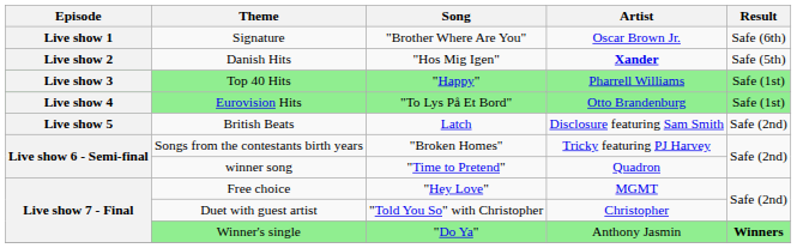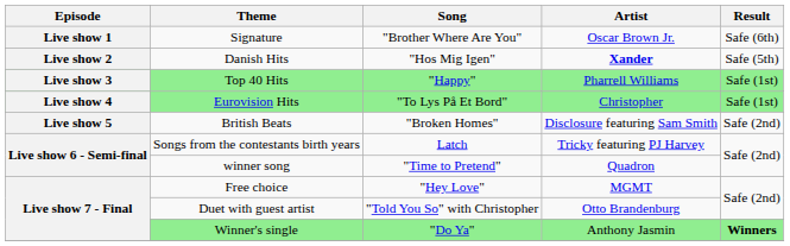 <table class="wikitable" style="text-align:center;">
 <tr>
 <th scope="col">Episode</th>
 <th scope="col">Theme</th>
 <th scope="col">Song</th>
 <th scope="col">Artist</th>
 <th scope="col">Result</th>
 </tr>
 <tr>
 <th scope="row">Live show 1</th>
 <td>Signature</td>
 <td>"Brother Where Are You"</td>
 <td><a href='#'>Oscar Brown Jr.</a></td>
 <td>Safe (6th)</td>
 </tr>
 <tr>
 <th scope="row">Live show 2</th>
 <td>Danish Hits</td>
 <td>"Hos Mig Igen"</td>
 <td><strong><a href='#'>Xander</a></strong></td>
 <td>Safe (5th)</td>
 </tr>
 <tr bgcolor=lightgreen>
 <th scope="row">Live show 3</th>
 <td>Top 40 Hits</td>
 <td>"<a href='#'>Happy</a>"</td>
 <td><a href='#'>Pharrell Williams</a></td>
 <td>Safe (1st)</td>
 </tr>
 <tr bgcolor=lightgreen>
 <th scope="row">Live show 4</th>
 <td><a href='#'>Eurovision</a> Hits</td>
 <td>"To Lys På Et Bord"</td>
-<td><a href='#'>Otto Brandenburg</a></td>
+<td><a href='#'>Christopher</a></td>
 <td>Safe (1st)</td>
 </tr>
 <tr>
 <th scope="row">Live show 5</th>
 <td>British Beats</td>
-<td><a href='#'>Latch</a></td>
+<td>"Broken Homes"</td>
 <td><a href='#'>Disclosure</a>  featuring <a href='#'>Sam Smith</a></td>
 <td>Safe (2nd)</td>
 </tr>
 <tr>
 <th scope="row" rowspan="2">Live show 6 - Semi-final</th>
 <td>Songs from the contestants birth years</td>
-<td>"Broken Homes"</td>
+<td><a href='#'>Latch</a></td>
 <td><a href='#'>Tricky</a> featuring <a href='#'>PJ Harvey</a></td>
 <td rowspan="2">Safe (2nd)</td>
 </tr>
 <tr>
 <td>winner song</td>
 <td>"<a href='#'>Time to Pretend</a>"</td>
 <td><a href='#'>Quadron</a></td>
 </tr>
 <tr>
 <th scope="row" rowspan="3">Live show 7 - Final</th>
 <td>Free choice</td>
 <td>"<a href='#'>Hey Love</a>"</td>
 <td><a href='#'>MGMT</a></td>
 <td rowspan="2">Safe (2nd)</td>
 </tr>
 <tr>
 <td>Duet with guest artist</td>
 <td>"<a href='#'>Told You So</a>" with Christopher</td>
-<td><a href='#'>Christopher</a></td>
+<td><a href='#'>Otto Brandenburg</a></td>
 </tr>
 <tr bgcolor=lightgreen>
 <td>Winner's single</td>
 <td>"<a href='#'>Do Ya</a>"</td>
 <td>Anthony Jasmin</td>
 <td><strong>Winners</strong></td>
 </tr>
 <tr>
 </tr>
 </table>
